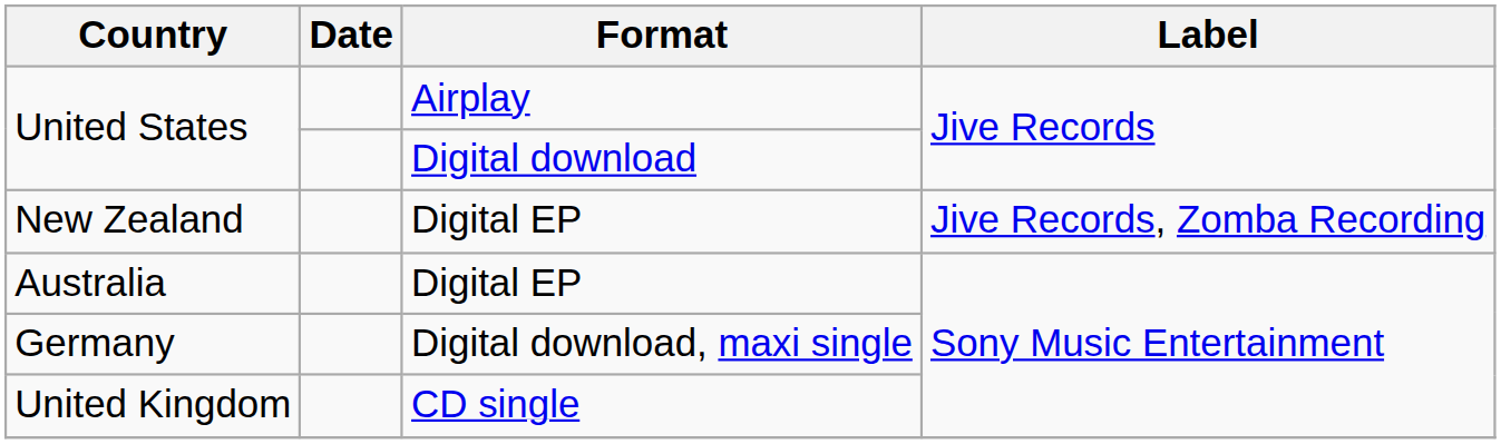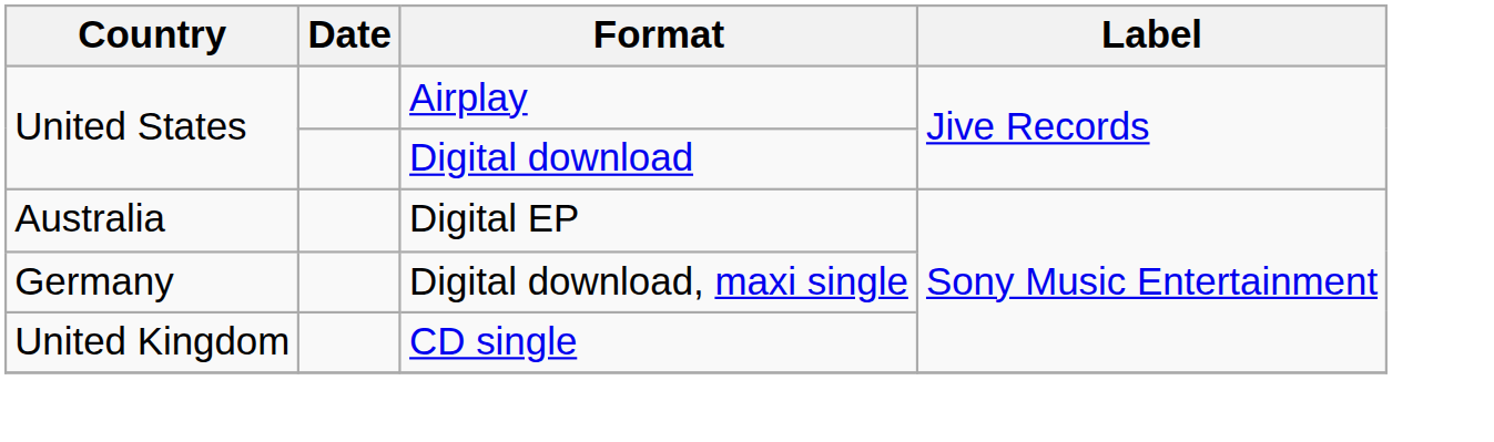 <table class="wikitable">
 <tr>
 <th>Country</th>
 <th>Date</th>
 <th>Format</th>
 <th>Label</th>
 </tr>
 <tr>
 <td rowspan="2">United States</td>
 <td></td>
 <td><a href='#'>Airplay</a></td>
 <td rowspan="2"><a href='#'>Jive Records</a></td>
 </tr>
 <tr>
 <td></td>
 <td><a href='#'>Digital download</a></td>
-</tr>
-<tr>
-<td>New Zealand </td>
-<td></td>
-<td>Digital EP</td>
-<td><a href='#'>Jive Records</a>, <a href='#'>Zomba Recording</a></td>
 </tr>
 <tr>
 <td>Australia</td>
 <td></td>
 <td>Digital EP</td>
 <td rowspan=3><a href='#'>Sony Music Entertainment</a></td>
 </tr>
 <tr>
 <td>Germany</td>
 <td></td>
 <td>Digital download, <a href='#'>maxi single</a></td>
 </tr>
 <tr>
 <td>United Kingdom</td>
 <td></td>
 <td><a href='#'>CD single</a></td>
 </tr>
 <tr>
 </tr>
 </table>
